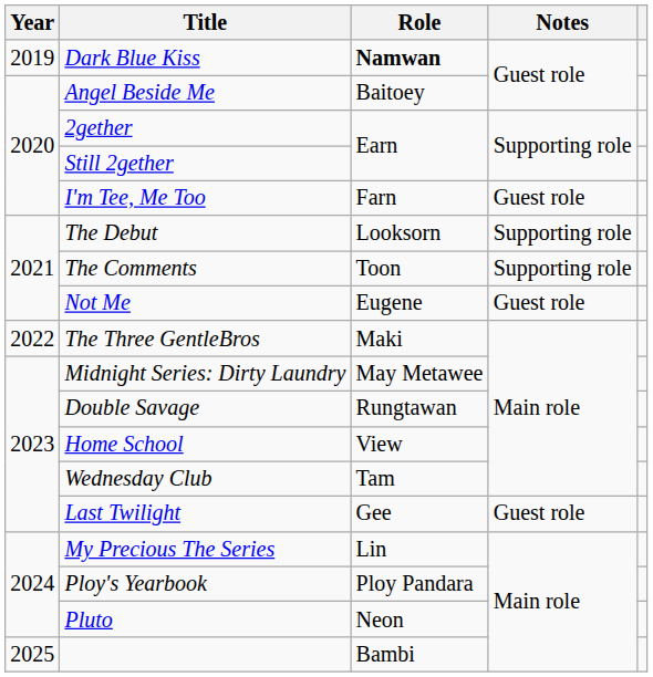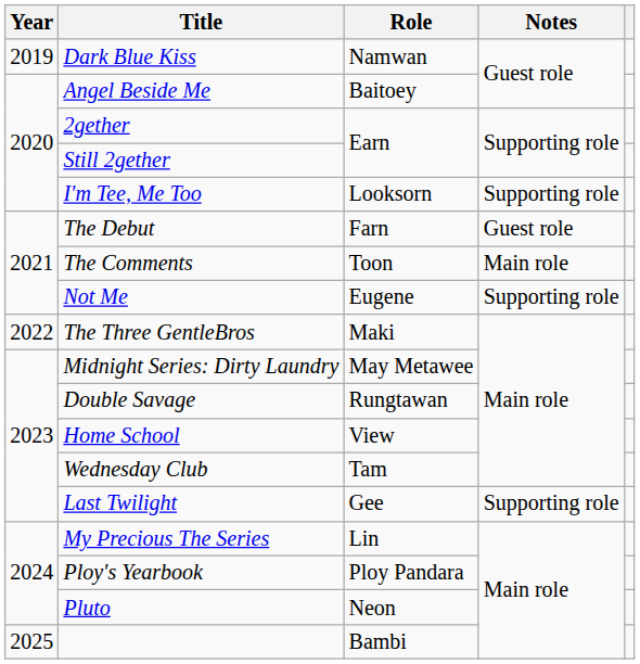 <table class="wikitable sortable">
 <tr>
 <th scope="col">Year</th>
 <th scope="col">Title</th>
 <th scope="col">Role</th>
 <th scope="col" class="unsortable">Notes</th>
 <th scope="col" class="unsortable"></th>
 </tr>
 <tr>
 <td>2019</td>
 <td><em><a href='#'>Dark Blue Kiss</a></em></td>
-<td><strong>Namwan</strong></td>
+<td>Namwan</td>
 <td rowspan="2">Guest role</td>
 <td style="text-align: center;"></td>
 </tr>
 <tr>
 <td rowspan="4">2020</td>
 <td><em><a href='#'>Angel Beside Me</a></em></td>
 <td>Baitoey</td>
 <td style="text-align: center;"></td>
 </tr>
 <tr>
 <td><em><a href='#'>2gether</a></em></td>
 <td rowspan="2">Earn</td>
 <td rowspan="2">Supporting role</td>
 <td style="text-align: center;"></td>
 </tr>
 <tr>
 <td><em><a href='#'>Still 2gether</a></em></td>
 <td style="text-align: center;"></td>
 </tr>
 <tr>
 <td><em><a href='#'>I'm Tee, Me Too</a></em></td>
+<td>Looksorn</td>
+<td>Supporting role</td>
+<td style="text-align: center;"></td>
+</tr>
+<tr>
+<td rowspan="3">2021</td>
+<td><em>The Debut</em></td>
 <td>Farn</td>
 <td>Guest role</td>
 <td style="text-align: center;"></td>
 </tr>
 <tr>
-<td rowspan="3">2021</td>
-<td><em>The Debut</em></td>
-<td>Looksorn</td>
-<td>Supporting role</td>
-<td style="text-align: center;"></td>
-</tr>
-<tr>
 <td><em>The Comments</em></td>
 <td>Toon</td>
-<td>Supporting role</td>
+<td>Main role</td>
 <td style="text-align: center;"></td>
 </tr>
 <tr>
 <td><em><a href='#'>Not Me</a></em></td>
 <td>Eugene</td>
-<td>Guest role</td>
+<td>Supporting role</td>
 <td style="text-align: center;"></td>
 </tr>
 <tr>
 <td>2022</td>
 <td><em>The Three GentleBros</em></td>
 <td>Maki</td>
 <td rowspan="5">Main role</td>
 <td style="text-align: center;"></td>
 </tr>
 <tr>
 <td rowspan="5">2023</td>
 <td><em>Midnight Series: Dirty Laundry</em></td>
 <td>May Metawee</td>
 <td style="text-align: center;"></td>
 </tr>
 <tr>
 <td><em>Double Savage</em></td>
 <td>Rungtawan</td>
 <td style="text-align: center;"></td>
 </tr>
 <tr>
 <td><em><a href='#'>Home School</a></em></td>
 <td>View</td>
 <td style="text-align: center;"></td>
 </tr>
 <tr>
 <td><em>Wednesday Club</em></td>
 <td>Tam</td>
 <td style="text-align: center;"></td>
 </tr>
 <tr>
 <td><em><a href='#'>Last Twilight</a></em></td>
 <td>Gee</td>
-<td>Guest role</td>
+<td>Supporting role</td>
 <td></td>
 </tr>
 <tr>
 <td rowspan="3">2024</td>
 <td><em><a href='#'>My Precious The Series</a></em></td>
 <td>Lin</td>
 <td rowspan="4">Main role</td>
 <td style="text-align: center;"></td>
 </tr>
 <tr>
 <td><em>Ploy's Yearbook</em></td>
 <td>Ploy Pandara</td>
 <td style="text-align: center;"></td>
 </tr>
 <tr>
 <td><em><a href='#'>Pluto</a></em></td>
 <td>Neon</td>
 <td style="text-align: center;"></td>
 </tr>
 <tr>
 <td>2025</td>
 <td></td>
 <td>Bambi</td>
 <td style="text-align: center;"></td>
 </tr>
 </table>
